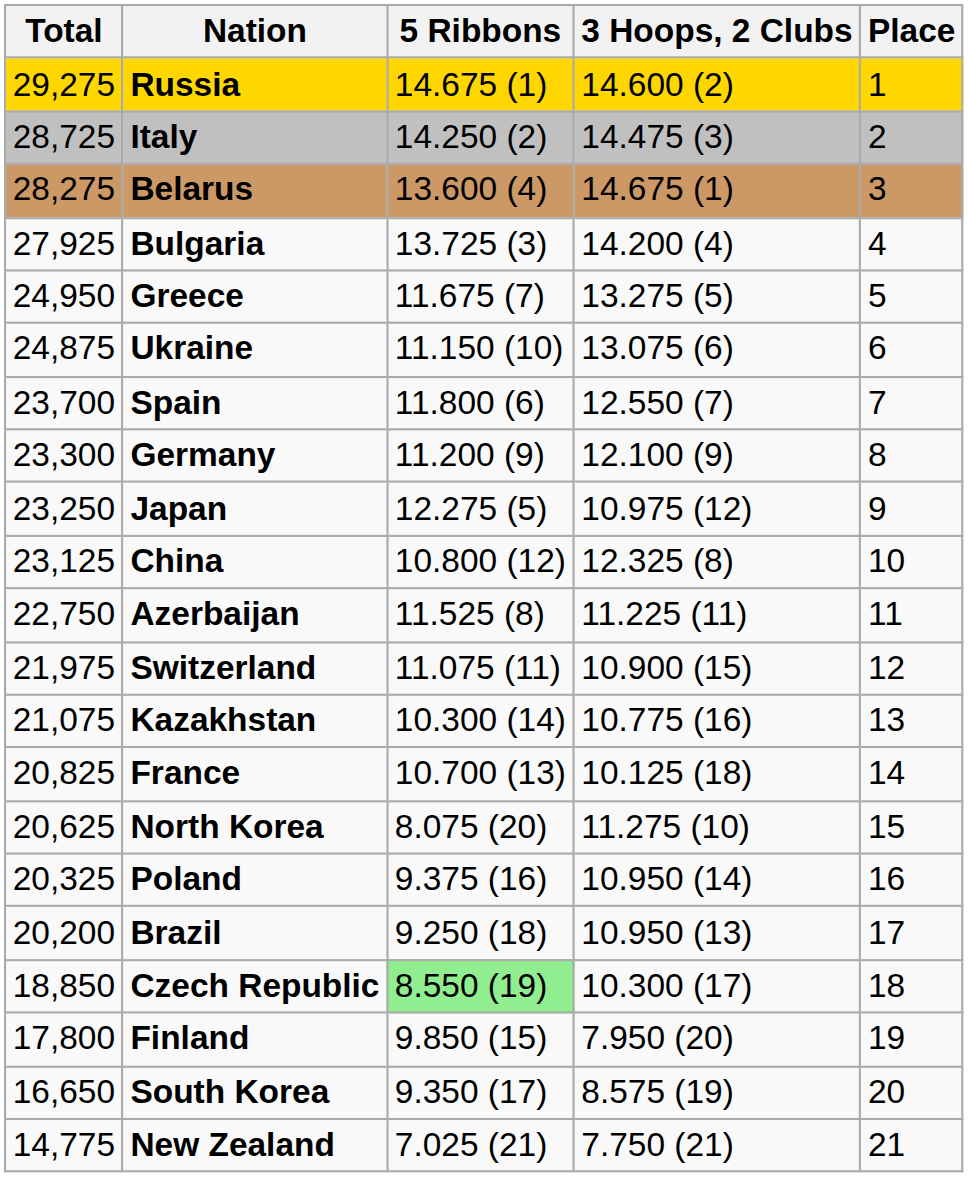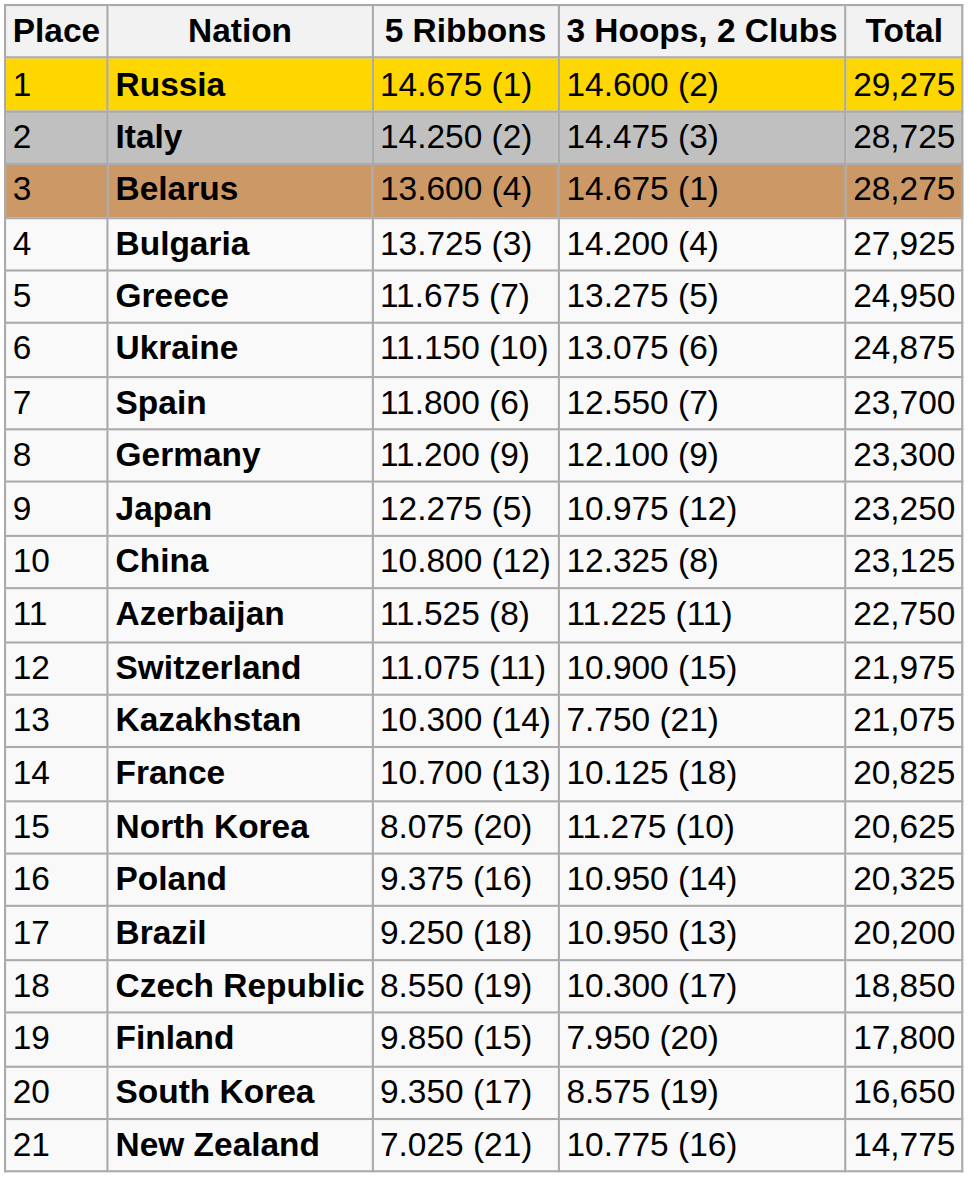 <table class="wikitable">
 <tr>
-<th>Total</th>
+<th>Place</th>
 <th>Nation</th>
 <th>5 Ribbons</th>
 <th>3 Hoops, 2 Clubs</th>
-<th>Place</th>
+<th>Total</th>
 </tr>
 <tr bgcolor=gold>
-<td>29,275</td>
+<td>1</td>
 <td> <strong>Russia</strong></td>
 <td>14.675 (1)</td>
 <td>14.600 (2)</td>
-<td>1</td>
+<td>29,275</td>
 </tr>
 <tr bgcolor=silver>
-<td>28,725</td>
+<td>2</td>
 <td> <strong>Italy</strong></td>
 <td>14.250 (2)</td>
 <td>14.475 (3)</td>
-<td>2</td>
+<td>28,725</td>
 </tr>
 <tr bgcolor=cc9966>
-<td>28,275</td>
+<td>3</td>
 <td> <strong>Belarus</strong></td>
 <td>13.600 (4)</td>
 <td>14.675 (1)</td>
-<td>3</td>
+<td>28,275</td>
 </tr>
 <tr>
-<td>27,925</td>
+<td>4</td>
 <td> <strong>Bulgaria</strong></td>
 <td>13.725 (3)</td>
 <td>14.200 (4)</td>
-<td>4</td>
+<td>27,925</td>
 </tr>
 <tr>
-<td>24,950</td>
+<td>5</td>
 <td> <strong>Greece</strong></td>
 <td>11.675 (7)</td>
 <td>13.275 (5)</td>
-<td>5</td>
+<td>24,950</td>
 </tr>
 <tr>
-<td>24,875</td>
+<td>6</td>
 <td> <strong>Ukraine</strong></td>
 <td>11.150 (10)</td>
 <td>13.075 (6)</td>
-<td>6</td>
+<td>24,875</td>
 </tr>
 <tr>
-<td>23,700</td>
+<td>7</td>
 <td> <strong>Spain</strong></td>
 <td>11.800 (6)</td>
 <td>12.550 (7)</td>
-<td>7</td>
+<td>23,700</td>
 </tr>
 <tr>
-<td>23,300</td>
+<td>8</td>
 <td> <strong>Germany</strong></td>
 <td>11.200 (9)</td>
 <td>12.100 (9)</td>
-<td>8</td>
+<td>23,300</td>
 </tr>
 <tr>
-<td>23,250</td>
+<td>9</td>
 <td> <strong>Japan</strong></td>
 <td>12.275 (5)</td>
 <td>10.975 (12)</td>
-<td>9</td>
+<td>23,250</td>
 </tr>
 <tr>
-<td>23,125</td>
+<td>10</td>
 <td> <strong>China</strong></td>
 <td>10.800 (12)</td>
 <td>12.325 (8)</td>
-<td>10</td>
+<td>23,125</td>
 </tr>
 <tr>
-<td>22,750</td>
+<td>11</td>
 <td> <strong>Azerbaijan</strong></td>
 <td>11.525 (8)</td>
 <td>11.225 (11)</td>
-<td>11</td>
+<td>22,750</td>
 </tr>
 <tr>
-<td>21,975</td>
+<td>12</td>
 <td> <strong>Switzerland</strong></td>
 <td>11.075 (11)</td>
 <td>10.900 (15)</td>
-<td>12</td>
+<td>21,975</td>
 </tr>
 <tr>
-<td>21,075</td>
+<td>13</td>
 <td> <strong>Kazakhstan</strong></td>
 <td>10.300 (14)</td>
-<td>10.775 (16)</td>
-<td>13</td>
+<td>7.750 (21)</td>
+<td>21,075</td>
 </tr>
 <tr>
-<td>20,825</td>
+<td>14</td>
 <td> <strong>France</strong></td>
 <td>10.700 (13)</td>
 <td>10.125 (18)</td>
-<td>14</td>
+<td>20,825</td>
 </tr>
 <tr>
-<td>20,625</td>
+<td>15</td>
 <td> <strong>North Korea</strong></td>
 <td>8.075 (20)</td>
 <td>11.275 (10)</td>
-<td>15</td>
+<td>20,625</td>
 </tr>
 <tr>
-<td>20,325</td>
+<td>16</td>
 <td> <strong>Poland</strong></td>
 <td>9.375 (16)</td>
 <td>10.950 (14)</td>
-<td>16</td>
+<td>20,325</td>
 </tr>
 <tr>
-<td>20,200</td>
+<td>17</td>
 <td> <strong>Brazil</strong></td>
 <td>9.250 (18)</td>
 <td>10.950 (13)</td>
-<td>17</td>
+<td>20,200</td>
 </tr>
 <tr>
+<td>18</td>
+<td> <strong>Czech Republic</strong></td>
+<td>8.550 (19)</td>
+<td>10.300 (17)</td>
 <td>18,850</td>
-<td> <strong>Czech Republic</strong></td>
-<td style="background: lightgreen;">8.550 (19)</td>
-<td>10.300 (17)</td>
-<td>18</td>
 </tr>
 <tr>
-<td>17,800</td>
+<td>19</td>
 <td> <strong>Finland</strong></td>
 <td>9.850 (15)</td>
 <td>7.950 (20)</td>
-<td>19</td>
+<td>17,800</td>
 </tr>
 <tr>
-<td>16,650</td>
+<td>20</td>
 <td> <strong>South Korea</strong></td>
 <td>9.350 (17)</td>
 <td>8.575 (19)</td>
-<td>20</td>
+<td>16,650</td>
 </tr>
 <tr>
-<td>14,775</td>
+<td>21</td>
 <td> <strong>New Zealand</strong></td>
 <td>7.025 (21)</td>
-<td>7.750 (21)</td>
-<td>21</td>
+<td>10.775 (16)</td>
+<td>14,775</td>
 </tr>
 </table>
